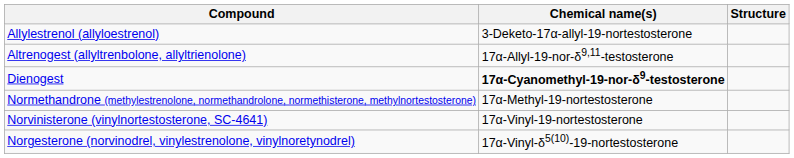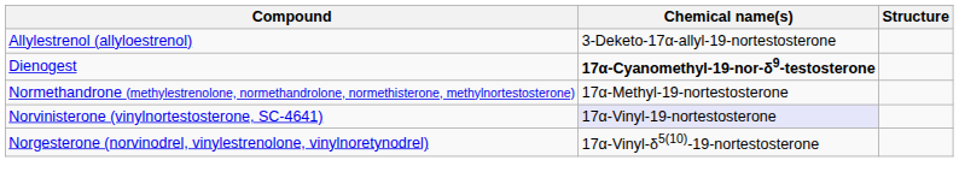 <table class="wikitable" border="1">
 <tr>
 <th>Compound</th>
 <th>Chemical name(s)</th>
 <th>Structure</th>
 </tr>
 <tr>
 <td><a href='#'>Allylestrenol (allyloestrenol)</a></td>
 <td>3-Deketo-17α-allyl-19-nortestosterone</td>
-<td></td>
-</tr>
-<tr>
-<td><a href='#'>Altrenogest (allyltrenbolone, allyltrienolone)</a></td>
-<td>17α-Allyl-19-nor-δ<sup>9,11</sup>-testosterone</td>
 <td></td>
 </tr>
 <tr>
 <td><a href='#'>Dienogest</a></td>
 <td><strong>17α-Cyanomethyl-19-nor-δ<sup>9</sup>-testosterone</strong></td>
 <td></td>
 </tr>
 <tr>
 <td><a href='#'>Normethandrone <small>(methylestrenolone, normethandrolone, normethisterone, methylnortestosterone)</small></a></td>
 <td>17α-Methyl-19-nortestosterone</td>
 <td></td>
 </tr>
 <tr>
 <td><a href='#'>Norvinisterone (vinylnortestosterone, SC-4641)</a></td>
-<td>17α-Vinyl-19-nortestosterone</td>
+<td style="background: lavender;">17α-Vinyl-19-nortestosterone</td>
 <td></td>
 </tr>
 <tr>
 <td><a href='#'>Norgesterone (norvinodrel, vinylestrenolone, vinylnoretynodrel)</a></td>
 <td>17α-Vinyl-δ<sup>5(10)</sup>-19-nortestosterone</td>
 <td></td>
 </tr>
 </table>
